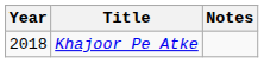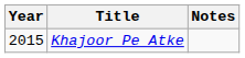 <table class="wikitable">
 <tr>
 <th>Year</th>
 <th>Title</th>
 <th>Notes</th>
 </tr>
 <tr>
-<td>2018</td>
+<td>2015</td>
 <td><em><a href='#'>Khajoor Pe Atke</a></em></td>
 <td></td>
 </tr>
 </table>
